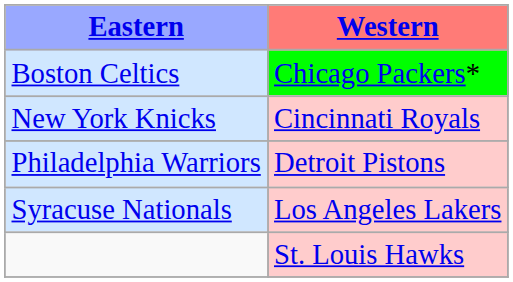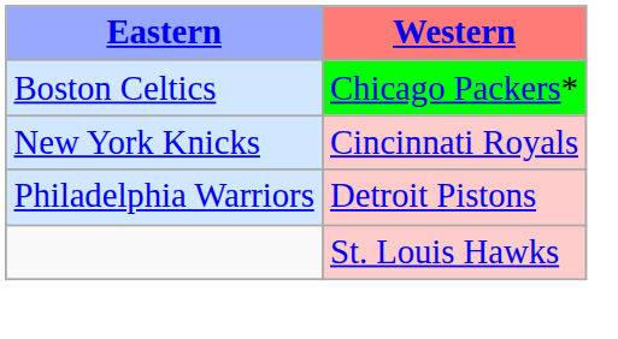 <table class="wikitable">
 <tr>
 <th style="background-color: #99A8FF;"><a href='#'>Eastern</a></th>
 <th style="background-color: #FF7B77;"><a href='#'>Western</a></th>
 </tr>
 <tr>
 <td style="background-color: #D0E7FF;"><a href='#'>Boston Celtics</a></td>
 <td style="background-color: #00FF00;"><a href='#'>Chicago Packers</a>*</td>
 </tr>
 <tr>
 <td style="background-color: #D0E7FF;"><a href='#'>New York Knicks</a></td>
 <td style="background-color: #FFCCCC;"><a href='#'>Cincinnati Royals</a></td>
 </tr>
 <tr>
 <td style="background-color: #D0E7FF;"><a href='#'>Philadelphia Warriors</a></td>
 <td style="background-color: #FFCCCC;"><a href='#'>Detroit Pistons</a></td>
 </tr>
 <tr>
-<td style="background-color: #D0E7FF;"><a href='#'>Syracuse Nationals</a></td>
-<td style="background-color: #FFCCCC;"><a href='#'>Los Angeles Lakers</a></td>
-</tr>
-<tr>
 <td> </td>
 <td style="background-color: #FFCCCC;"><a href='#'>St. Louis Hawks</a></td>
 </tr>
 </table>
